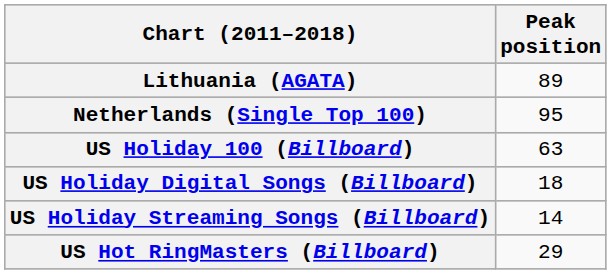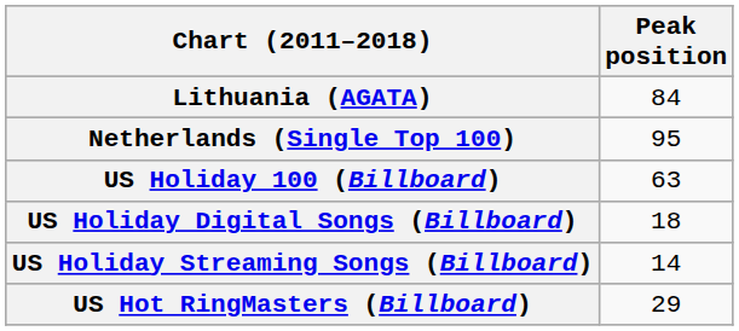 <table class="wikitable sortable plainrowheaders" style="text-align:center">
 <tr>
 <th scope="col">Chart (2011–2018)</th>
 <th scope="col">Peak<br>position</th>
 </tr>
 <tr>
 <th scope="row">Lithuania (<a href='#'>AGATA</a>)</th>
-<td>89</td>
+<td>84</td>
 </tr>
 <tr>
 <th scope="row">Netherlands (<a href='#'>Single Top 100</a>)</th>
 <td>95</td>
 </tr>
 <tr>
 <th scope="row">US <a href='#'>Holiday 100</a> (<em><a href='#'>Billboard</a></em>)</th>
 <td>63</td>
 </tr>
 <tr>
 <th scope="row">US <a href='#'>Holiday Digital Songs</a> (<em><a href='#'>Billboard</a></em>)</th>
 <td>18</td>
 </tr>
 <tr>
 <th scope="row">US <a href='#'>Holiday Streaming Songs</a> (<em><a href='#'>Billboard</a></em>)</th>
 <td>14</td>
 </tr>
 <tr>
 <th scope="row">US <a href='#'>Hot RingMasters</a> (<em><a href='#'>Billboard</a></em>)</th>
 <td>29</td>
 </tr>
 </table>
